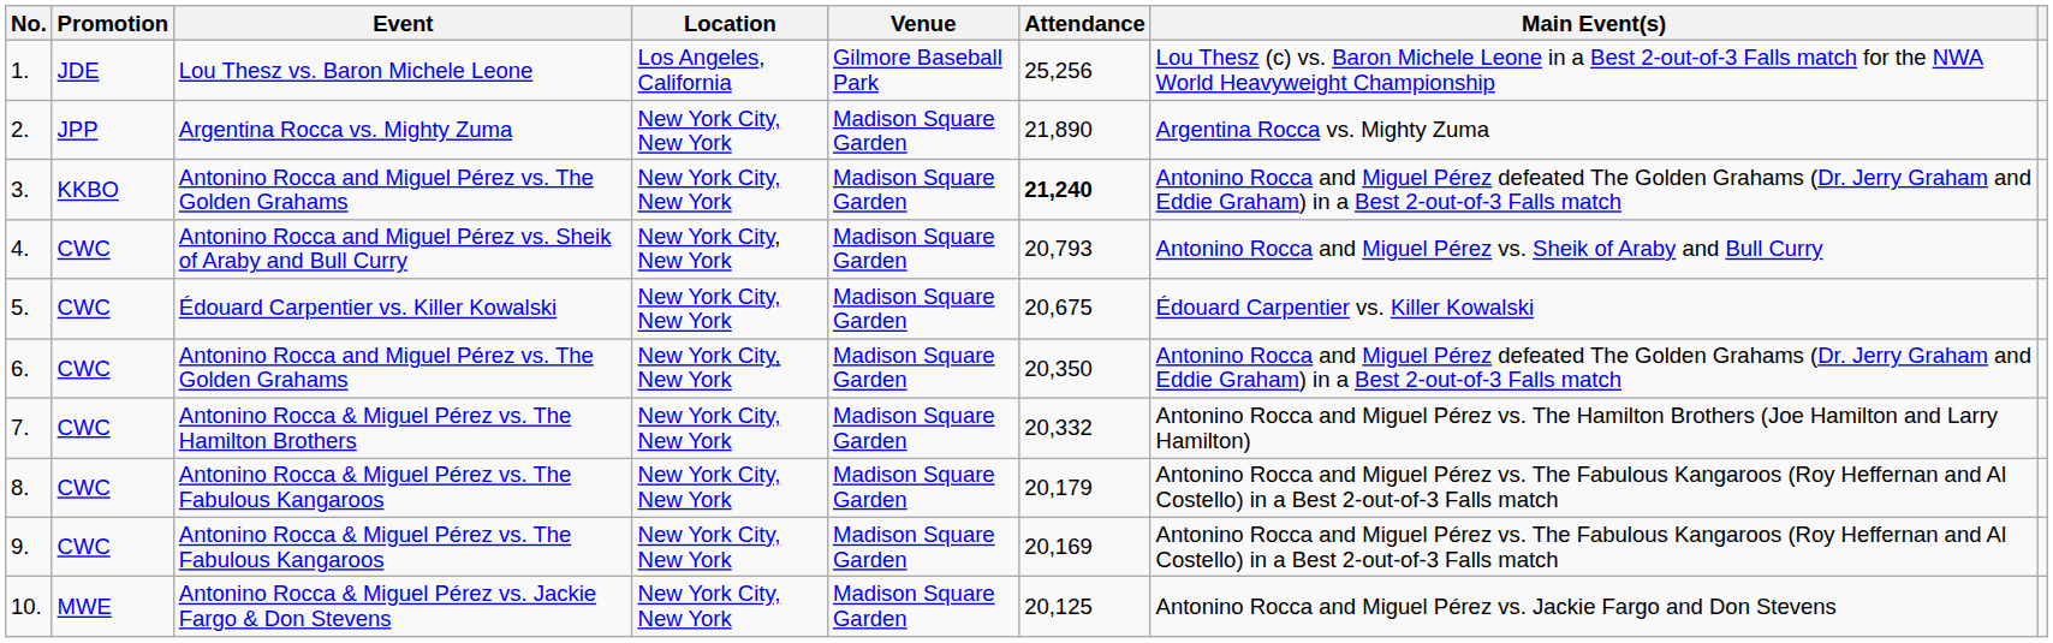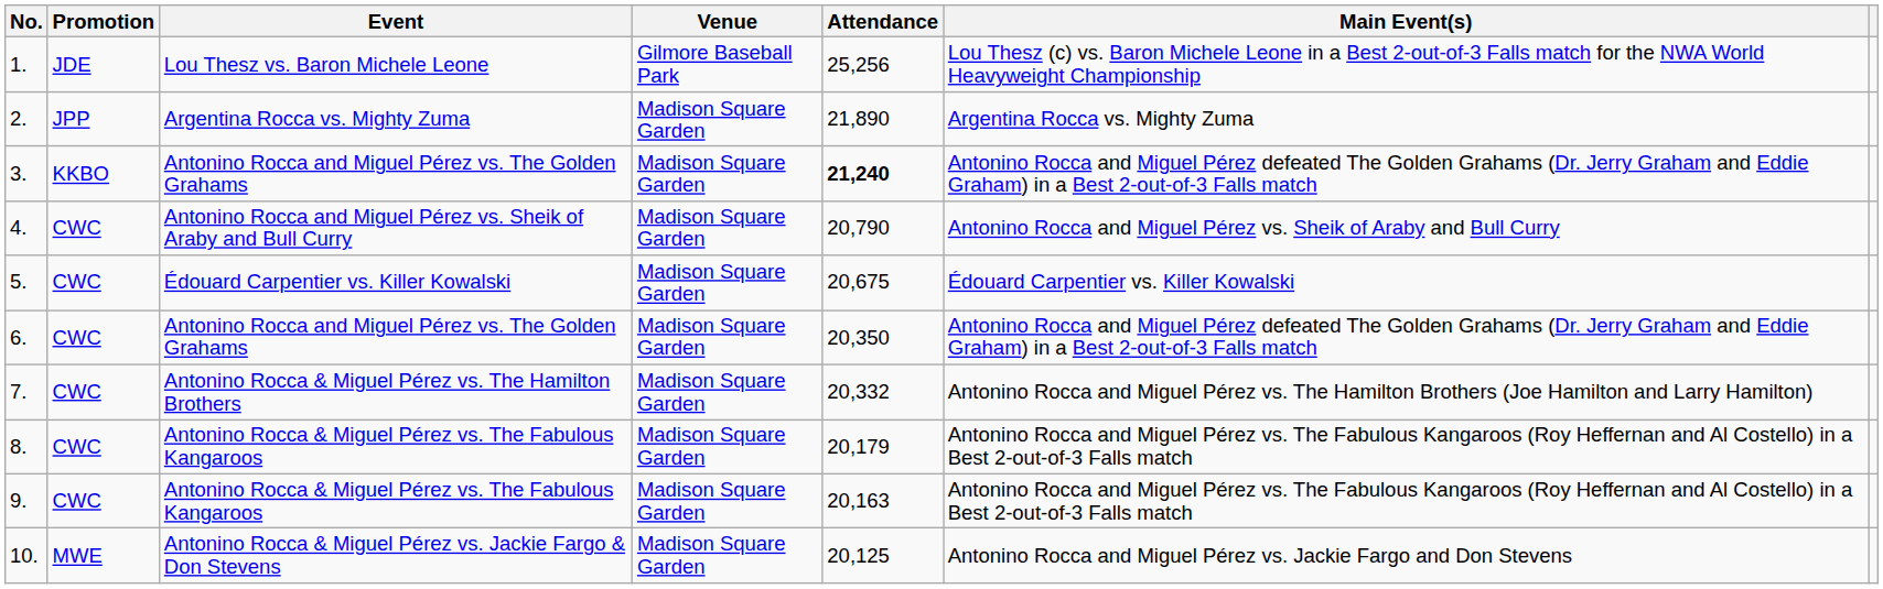 <table class="wikitable sortable" style="font-size:85%;">
 <tr>
 <th>No.</th>
 <th>Promotion</th>
 <th>Event</th>
-<th>Location</th>
 <th>Venue</th>
 <th>Attendance</th>
 <th class=unsortable>Main Event(s)</th>
 <th class=unsortable></th>
 </tr>
 <tr>
 <td>1.</td>
 <td><a href='#'>JDE</a></td>
 <td><a href='#'>Lou Thesz vs. Baron Michele Leone</a> <br> </td>
-<td><a href='#'>Los Angeles</a>, <a href='#'>California</a></td>
 <td><a href='#'>Gilmore Baseball Park</a></td>
 <td>25,256</td>
 <td><a href='#'>Lou Thesz</a> (c) vs. <a href='#'>Baron Michele Leone</a> in a <a href='#'>Best 2-out-of-3 Falls match</a> for the <a href='#'>NWA World Heavyweight Championship</a></td>
 <td></td>
 </tr>
 <tr>
 <td>2.</td>
 <td><a href='#'>JPP</a></td>
 <td><a href='#'>Argentina Rocca vs. Mighty Zuma</a> <br> </td>
-<td><a href='#'>New York City, New York</a></td>
 <td><a href='#'>Madison Square Garden</a></td>
 <td>21,890</td>
 <td><a href='#'>Argentina Rocca</a> vs. Mighty Zuma</td>
 <td></td>
 </tr>
 <tr>
 <td>3.</td>
 <td><a href='#'>KKBO</a></td>
 <td><a href='#'>Antonino Rocca and Miguel Pérez vs. The Golden Grahams</a> <br> </td>
-<td><a href='#'>New York City, New York</a></td>
 <td><a href='#'>Madison Square Garden</a></td>
 <td><strong>21,240</strong></td>
 <td><a href='#'>Antonino Rocca</a> and <a href='#'>Miguel Pérez</a> defeated The Golden Grahams (<a href='#'>Dr. Jerry Graham</a> and <a href='#'>Eddie Graham</a>) in a <a href='#'>Best 2-out-of-3 Falls match</a></td>
 <td></td>
 </tr>
 <tr>
 <td>4.</td>
 <td><a href='#'>CWC</a></td>
 <td><a href='#'>Antonino Rocca and Miguel Pérez vs. Sheik of Araby and Bull Curry</a> <br> </td>
-<td><a href='#'>New York City</a>, <a href='#'>New York</a></td>
 <td><a href='#'>Madison Square Garden</a></td>
-<td>20,793</td>
+<td>20,790</td>
 <td><a href='#'>Antonino Rocca</a> and <a href='#'>Miguel Pérez</a> vs. <a href='#'>Sheik of Araby</a> and <a href='#'>Bull Curry</a></td>
 <td></td>
 </tr>
 <tr>
 <td>5.</td>
 <td><a href='#'>CWC</a></td>
 <td><a href='#'>Édouard Carpentier vs. Killer Kowalski</a> <br> </td>
-<td><a href='#'>New York City, New York</a></td>
 <td><a href='#'>Madison Square Garden</a></td>
 <td>20,675</td>
 <td><a href='#'>Édouard Carpentier</a> vs. <a href='#'>Killer Kowalski</a></td>
 <td></td>
 </tr>
 <tr>
 <td>6.</td>
 <td><a href='#'>CWC</a></td>
 <td><a href='#'>Antonino Rocca and Miguel Pérez vs. The Golden Grahams</a> <br> </td>
-<td><a href='#'>New York City, New York</a></td>
 <td><a href='#'>Madison Square Garden</a></td>
 <td>20,350</td>
 <td><a href='#'>Antonino Rocca</a> and <a href='#'>Miguel Pérez</a> defeated The Golden Grahams (<a href='#'>Dr. Jerry Graham</a> and <a href='#'>Eddie Graham</a>) in a <a href='#'>Best 2-out-of-3 Falls match</a></td>
 <td></td>
 </tr>
 <tr>
 <td>7.</td>
 <td><a href='#'>CWC</a></td>
 <td><a href='#'>Antonino Rocca & Miguel Pérez vs. The Hamilton Brothers</a> <br> </td>
-<td><a href='#'>New York City, New York</a></td>
 <td><a href='#'>Madison Square Garden</a></td>
 <td>20,332</td>
 <td>Antonino Rocca and Miguel Pérez vs. The Hamilton Brothers (Joe Hamilton and Larry Hamilton)</td>
 <td></td>
 </tr>
 <tr>
 <td>8.</td>
 <td><a href='#'>CWC</a></td>
 <td><a href='#'>Antonino Rocca & Miguel Pérez vs. The Fabulous Kangaroos</a> <br> </td>
-<td><a href='#'>New York City, New York</a></td>
 <td><a href='#'>Madison Square Garden</a></td>
 <td>20,179</td>
 <td>Antonino Rocca and Miguel Pérez vs. The Fabulous Kangaroos (Roy Heffernan and Al Costello) in a Best 2-out-of-3 Falls match</td>
 <td></td>
 </tr>
 <tr>
 <td>9.</td>
 <td><a href='#'>CWC</a></td>
 <td><a href='#'>Antonino Rocca & Miguel Pérez vs. The Fabulous Kangaroos</a> <br> </td>
-<td><a href='#'>New York City, New York</a></td>
 <td><a href='#'>Madison Square Garden</a></td>
-<td>20,169</td>
+<td>20,163</td>
 <td>Antonino Rocca and Miguel Pérez vs. The Fabulous Kangaroos (Roy Heffernan and Al Costello) in a Best 2-out-of-3 Falls match</td>
 <td></td>
 </tr>
 <tr>
 <td>10.</td>
 <td><a href='#'>MWE</a></td>
 <td><a href='#'>Antonino Rocca & Miguel Pérez vs. Jackie Fargo & Don Stevens</a> <br> </td>
-<td><a href='#'>New York City, New York</a></td>
 <td><a href='#'>Madison Square Garden</a></td>
 <td>20,125</td>
 <td>Antonino Rocca and Miguel Pérez vs. Jackie Fargo and Don Stevens</td>
 <td></td>
 </tr>
 </table>
